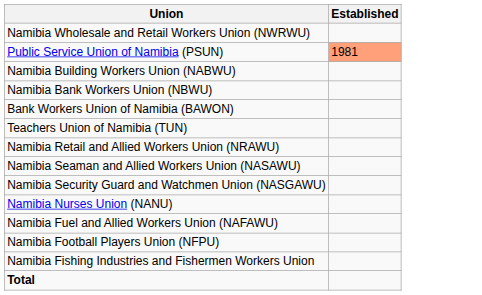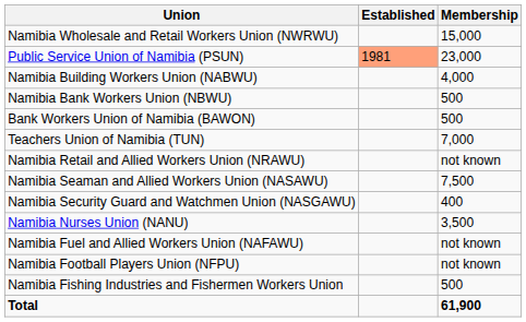 <table class="wikitable">
 <tr>
 <th>Union</th>
 <th>Established</th>
+<th>Membership</th>
 </tr>
 <tr>
 <td>Namibia Wholesale and Retail Workers Union (NWRWU)</td>
 <td></td>
+<td>15,000</td>
 </tr>
 <tr>
 <td><a href='#'>Public Service Union of Namibia</a> (PSUN)</td>
 <td style="background: lightsalmon;">1981</td>
+<td>23,000</td>
 </tr>
 <tr>
 <td>Namibia Building Workers Union (NABWU)</td>
 <td></td>
+<td>4,000</td>
 </tr>
 <tr>
 <td>Namibia Bank Workers Union (NBWU)</td>
 <td></td>
+<td>500</td>
 </tr>
 <tr>
 <td>Bank Workers Union of Namibia (BAWON)</td>
 <td></td>
+<td>500</td>
 </tr>
 <tr>
 <td>Teachers Union of Namibia (TUN)</td>
 <td></td>
+<td>7,000</td>
 </tr>
 <tr>
 <td>Namibia Retail and Allied Workers Union (NRAWU)</td>
 <td></td>
+<td>not known</td>
 </tr>
 <tr>
 <td>Namibia Seaman and Allied Workers Union (NASAWU)</td>
 <td></td>
+<td>7,500</td>
 </tr>
 <tr>
 <td>Namibia Security Guard and Watchmen Union (NASGAWU)</td>
 <td></td>
+<td>400</td>
 </tr>
 <tr>
 <td><a href='#'>Namibia Nurses Union</a> (NANU)</td>
 <td></td>
+<td>3,500</td>
 </tr>
 <tr>
 <td>Namibia Fuel and Allied Workers Union (NAFAWU)</td>
 <td></td>
+<td>not known</td>
 </tr>
 <tr>
 <td>Namibia Football Players Union (NFPU)</td>
 <td></td>
+<td>not known</td>
 </tr>
 <tr>
 <td>Namibia Fishing Industries and Fishermen Workers Union</td>
 <td></td>
+<td>500</td>
 </tr>
 <tr>
 <td><strong>Total</strong></td>
 <td></td>
+<td><strong>61,900</strong></td>
 </tr>
 </table>
